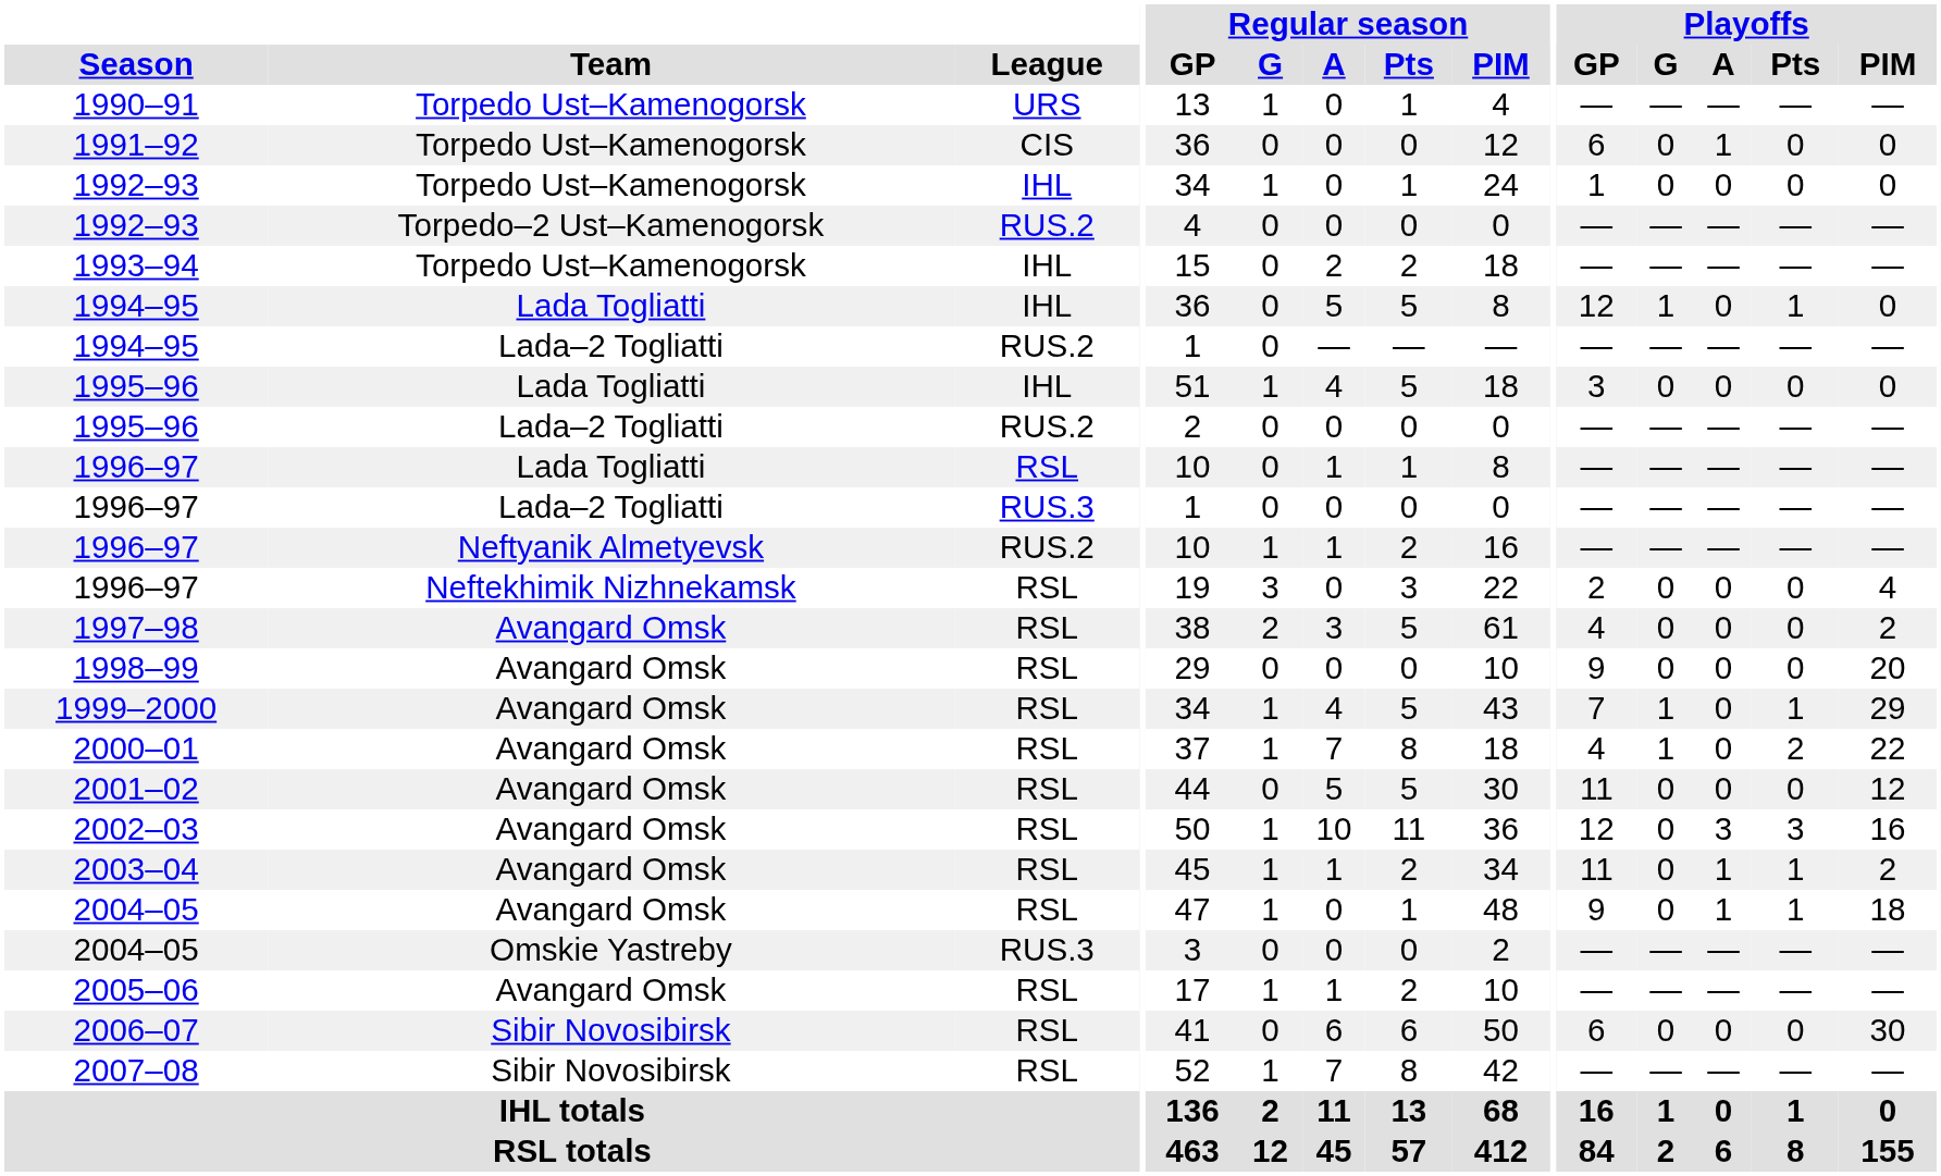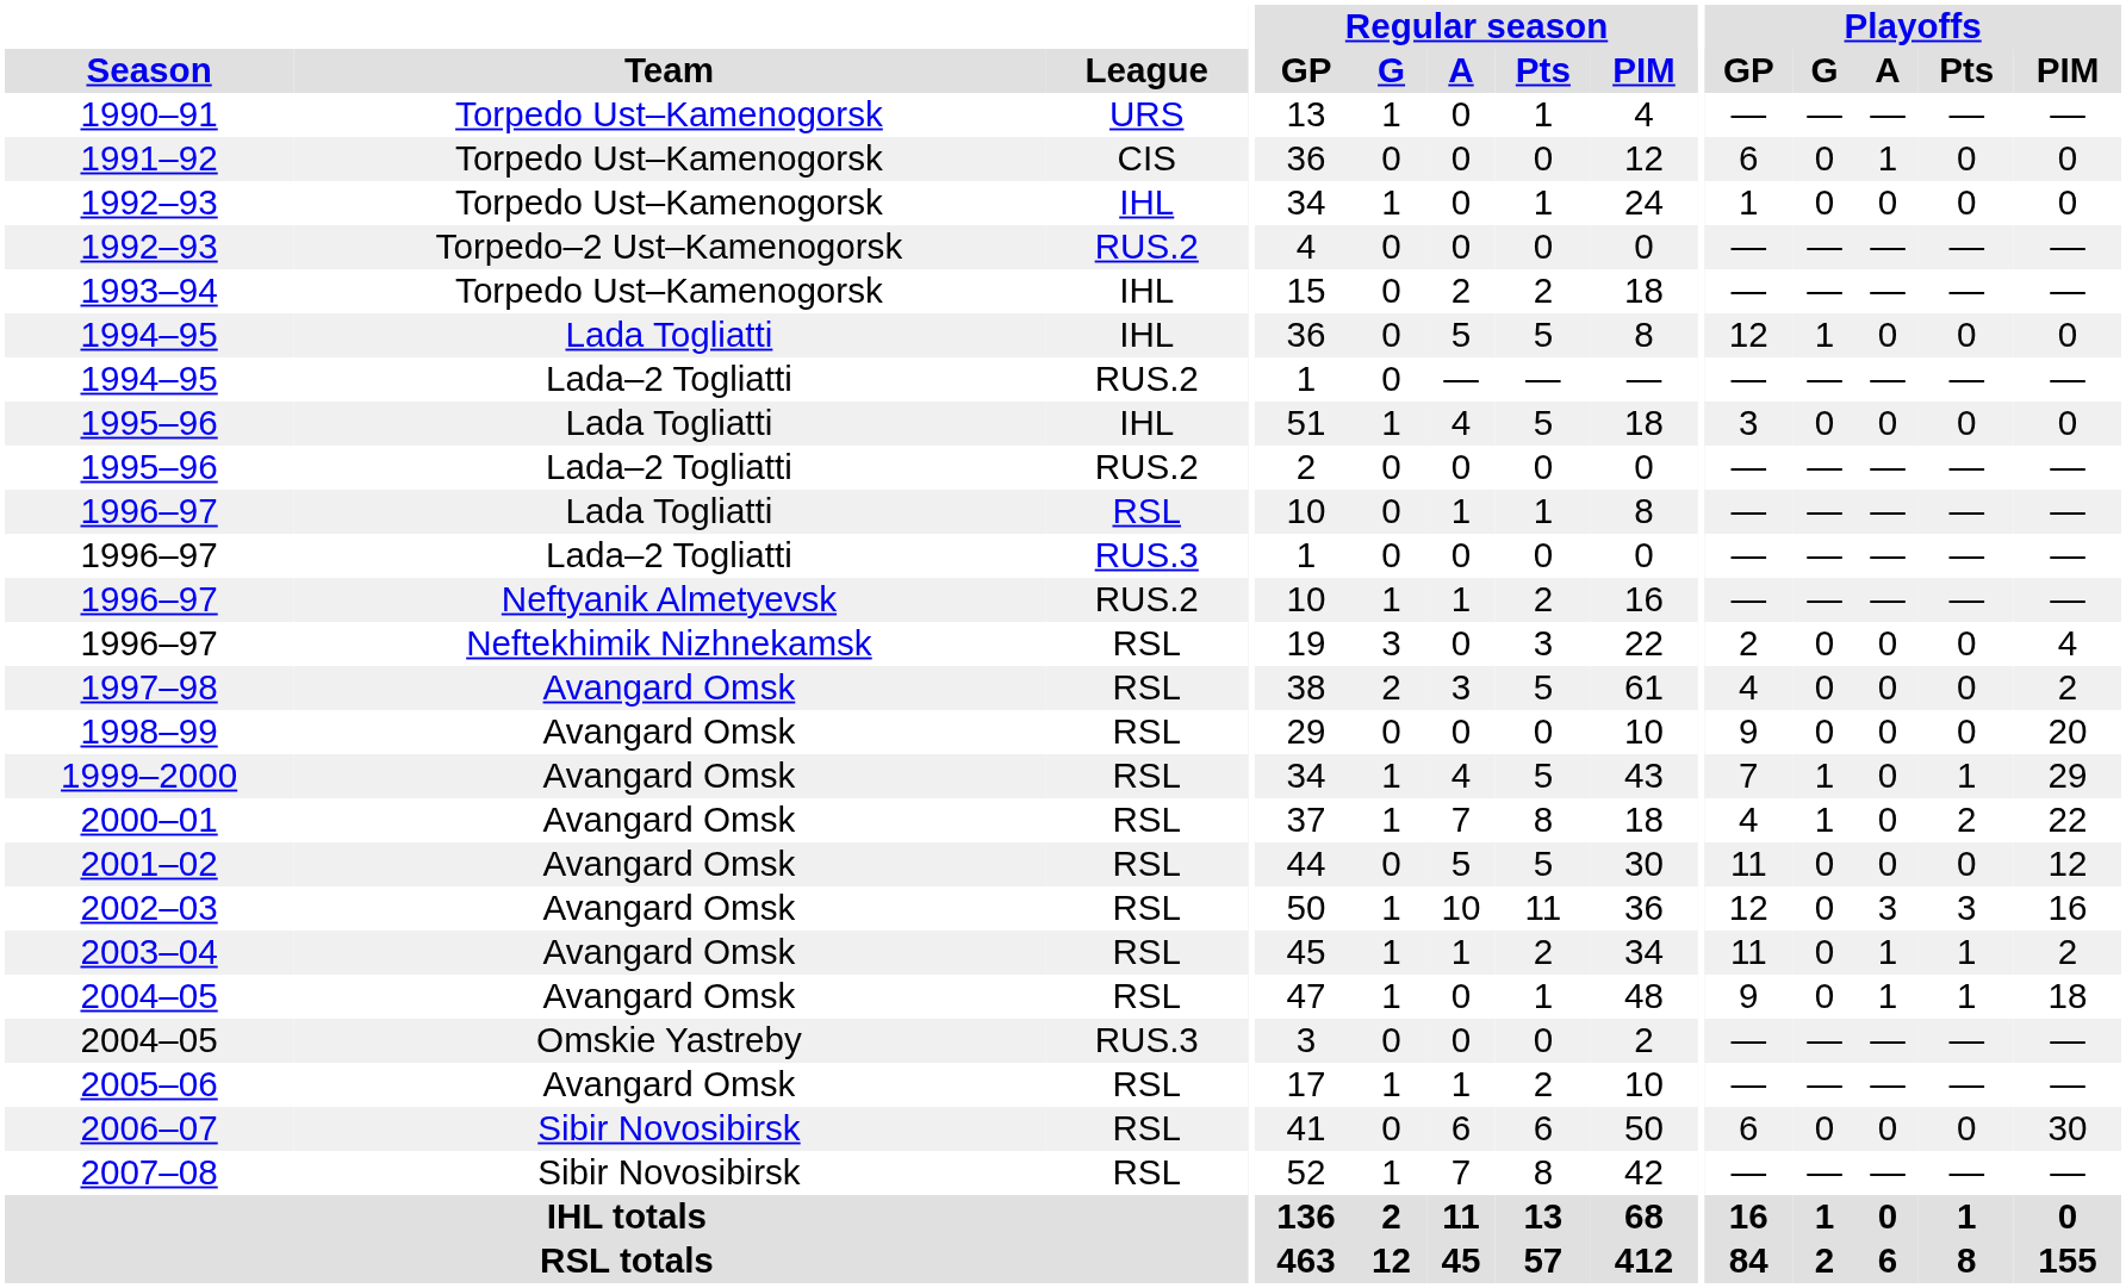 <table border="0" cellpadding="1" cellspacing="0" style="text-align:center; width:60em">
 <tr bgcolor="#e0e0e0">
 <th colspan="3" bgcolor="#ffffff"></th>
 <th rowspan="99" bgcolor="#ffffff"></th>
 <th colspan="5"><a href='#'>Regular season</a></th>
 <th rowspan="99" bgcolor="#ffffff"></th>
 <th colspan="5"><a href='#'>Playoffs</a></th>
 </tr>
 <tr bgcolor="#e0e0e0">
 <th><a href='#'>Season</a></th>
 <th>Team</th>
 <th>League</th>
 <th>GP</th>
 <th><a href='#'>G</a></th>
 <th><a href='#'>A</a></th>
 <th><a href='#'>Pts</a></th>
 <th><a href='#'>PIM</a></th>
 <th>GP</th>
 <th>G</th>
 <th>A</th>
 <th>Pts</th>
 <th>PIM</th>
 </tr>
 <tr>
 <td><a href='#'>1990–91</a></td>
 <td><a href='#'>Torpedo Ust–Kamenogorsk</a></td>
 <td><a href='#'>URS</a></td>
 <td>13</td>
 <td>1</td>
 <td>0</td>
 <td>1</td>
 <td>4</td>
 <td>—</td>
 <td>—</td>
 <td>—</td>
 <td>—</td>
 <td>—</td>
 </tr>
 <tr bgcolor="#f0f0f0">
 <td><a href='#'>1991–92</a></td>
 <td>Torpedo Ust–Kamenogorsk</td>
 <td>CIS</td>
 <td>36</td>
 <td>0</td>
 <td>0</td>
 <td>0</td>
 <td>12</td>
 <td>6</td>
 <td>0</td>
 <td>1</td>
 <td>0</td>
 <td>0</td>
 </tr>
 <tr>
 <td><a href='#'>1992–93</a></td>
 <td>Torpedo Ust–Kamenogorsk</td>
 <td><a href='#'>IHL</a></td>
 <td>34</td>
 <td>1</td>
 <td>0</td>
 <td>1</td>
 <td>24</td>
 <td>1</td>
 <td>0</td>
 <td>0</td>
 <td>0</td>
 <td>0</td>
 </tr>
 <tr bgcolor="#f0f0f0">
 <td><a href='#'>1992–93</a></td>
 <td>Torpedo–2 Ust–Kamenogorsk</td>
 <td><a href='#'>RUS.2</a></td>
 <td>4</td>
 <td>0</td>
 <td>0</td>
 <td>0</td>
 <td>0</td>
 <td>—</td>
 <td>—</td>
 <td>—</td>
 <td>—</td>
 <td>—</td>
 </tr>
 <tr>
 <td><a href='#'>1993–94</a></td>
 <td>Torpedo Ust–Kamenogorsk</td>
 <td>IHL</td>
 <td>15</td>
 <td>0</td>
 <td>2</td>
 <td>2</td>
 <td>18</td>
 <td>—</td>
 <td>—</td>
 <td>—</td>
 <td>—</td>
 <td>—</td>
 </tr>
 <tr bgcolor="#f0f0f0">
 <td><a href='#'>1994–95</a></td>
 <td><a href='#'>Lada Togliatti</a></td>
 <td>IHL</td>
 <td>36</td>
 <td>0</td>
 <td>5</td>
 <td>5</td>
 <td>8</td>
 <td>12</td>
 <td>1</td>
 <td>0</td>
-<td>1</td>
+<td>0</td>
 <td>0</td>
 </tr>
 <tr>
 <td><a href='#'>1994–95</a></td>
 <td>Lada–2 Togliatti</td>
 <td>RUS.2</td>
 <td>1</td>
 <td>0</td>
 <td>—</td>
 <td>—</td>
 <td>—</td>
 <td>—</td>
 <td>—</td>
 <td>—</td>
 <td>—</td>
 <td>—</td>
 </tr>
 <tr bgcolor="#f0f0f0">
 <td><a href='#'>1995–96</a></td>
 <td>Lada Togliatti</td>
 <td>IHL</td>
 <td>51</td>
 <td>1</td>
 <td>4</td>
 <td>5</td>
 <td>18</td>
 <td>3</td>
 <td>0</td>
 <td>0</td>
 <td>0</td>
 <td>0</td>
 </tr>
 <tr>
 <td><a href='#'>1995–96</a></td>
 <td>Lada–2 Togliatti</td>
 <td>RUS.2</td>
 <td>2</td>
 <td>0</td>
 <td>0</td>
 <td>0</td>
 <td>0</td>
 <td>—</td>
 <td>—</td>
 <td>—</td>
 <td>—</td>
 <td>—</td>
 </tr>
 <tr bgcolor="#f0f0f0">
 <td><a href='#'>1996–97</a></td>
 <td>Lada Togliatti</td>
 <td><a href='#'>RSL</a></td>
 <td>10</td>
 <td>0</td>
 <td>1</td>
 <td>1</td>
 <td>8</td>
 <td>—</td>
 <td>—</td>
 <td>—</td>
 <td>—</td>
 <td>—</td>
 </tr>
 <tr>
 <td>1996–97</td>
 <td>Lada–2 Togliatti</td>
 <td><a href='#'>RUS.3</a></td>
 <td>1</td>
 <td>0</td>
 <td>0</td>
 <td>0</td>
 <td>0</td>
 <td>—</td>
 <td>—</td>
 <td>—</td>
 <td>—</td>
 <td>—</td>
 </tr>
 <tr bgcolor="#f0f0f0">
 <td><a href='#'>1996–97</a></td>
 <td><a href='#'>Neftyanik Almetyevsk</a></td>
 <td>RUS.2</td>
 <td>10</td>
 <td>1</td>
 <td>1</td>
 <td>2</td>
 <td>16</td>
 <td>—</td>
 <td>—</td>
 <td>—</td>
 <td>—</td>
 <td>—</td>
 </tr>
 <tr>
 <td>1996–97</td>
 <td><a href='#'>Neftekhimik Nizhnekamsk</a></td>
 <td>RSL</td>
 <td>19</td>
 <td>3</td>
 <td>0</td>
 <td>3</td>
 <td>22</td>
 <td>2</td>
 <td>0</td>
 <td>0</td>
 <td>0</td>
 <td>4</td>
 </tr>
 <tr bgcolor="#f0f0f0">
 <td><a href='#'>1997–98</a></td>
 <td><a href='#'>Avangard Omsk</a></td>
 <td>RSL</td>
 <td>38</td>
 <td>2</td>
 <td>3</td>
 <td>5</td>
 <td>61</td>
 <td>4</td>
 <td>0</td>
 <td>0</td>
 <td>0</td>
 <td>2</td>
 </tr>
 <tr>
 <td><a href='#'>1998–99</a></td>
 <td>Avangard Omsk</td>
 <td>RSL</td>
 <td>29</td>
 <td>0</td>
 <td>0</td>
 <td>0</td>
 <td>10</td>
 <td>9</td>
 <td>0</td>
 <td>0</td>
 <td>0</td>
 <td>20</td>
 </tr>
 <tr bgcolor="#f0f0f0">
 <td><a href='#'>1999–2000</a></td>
 <td>Avangard Omsk</td>
 <td>RSL</td>
 <td>34</td>
 <td>1</td>
 <td>4</td>
 <td>5</td>
 <td>43</td>
 <td>7</td>
 <td>1</td>
 <td>0</td>
 <td>1</td>
 <td>29</td>
 </tr>
 <tr>
 <td><a href='#'>2000–01</a></td>
 <td>Avangard Omsk</td>
 <td>RSL</td>
 <td>37</td>
 <td>1</td>
 <td>7</td>
 <td>8</td>
 <td>18</td>
 <td>4</td>
 <td>1</td>
 <td>0</td>
 <td>2</td>
 <td>22</td>
 </tr>
 <tr bgcolor="#f0f0f0">
 <td><a href='#'>2001–02</a></td>
 <td>Avangard Omsk</td>
 <td>RSL</td>
 <td>44</td>
 <td>0</td>
 <td>5</td>
 <td>5</td>
 <td>30</td>
 <td>11</td>
 <td>0</td>
 <td>0</td>
 <td>0</td>
 <td>12</td>
 </tr>
 <tr>
 <td><a href='#'>2002–03</a></td>
 <td>Avangard Omsk</td>
 <td>RSL</td>
 <td>50</td>
 <td>1</td>
 <td>10</td>
 <td>11</td>
 <td>36</td>
 <td>12</td>
 <td>0</td>
 <td>3</td>
 <td>3</td>
 <td>16</td>
 </tr>
 <tr bgcolor="#f0f0f0">
 <td><a href='#'>2003–04</a></td>
 <td>Avangard Omsk</td>
 <td>RSL</td>
 <td>45</td>
 <td>1</td>
 <td>1</td>
 <td>2</td>
 <td>34</td>
 <td>11</td>
 <td>0</td>
 <td>1</td>
 <td>1</td>
 <td>2</td>
 </tr>
 <tr>
 <td><a href='#'>2004–05</a></td>
 <td>Avangard Omsk</td>
 <td>RSL</td>
 <td>47</td>
 <td>1</td>
 <td>0</td>
 <td>1</td>
 <td>48</td>
 <td>9</td>
 <td>0</td>
 <td>1</td>
 <td>1</td>
 <td>18</td>
 </tr>
 <tr bgcolor="#f0f0f0">
 <td>2004–05</td>
 <td>Omskie Yastreby</td>
 <td>RUS.3</td>
 <td>3</td>
 <td>0</td>
 <td>0</td>
 <td>0</td>
 <td>2</td>
 <td>—</td>
 <td>—</td>
 <td>—</td>
 <td>—</td>
 <td>—</td>
 </tr>
 <tr>
 <td><a href='#'>2005–06</a></td>
 <td>Avangard Omsk</td>
 <td>RSL</td>
 <td>17</td>
 <td>1</td>
 <td>1</td>
 <td>2</td>
 <td>10</td>
 <td>—</td>
 <td>—</td>
 <td>—</td>
 <td>—</td>
 <td>—</td>
 </tr>
 <tr bgcolor="#f0f0f0">
 <td><a href='#'>2006–07</a></td>
 <td><a href='#'>Sibir Novosibirsk</a></td>
 <td>RSL</td>
 <td>41</td>
 <td>0</td>
 <td>6</td>
 <td>6</td>
 <td>50</td>
 <td>6</td>
 <td>0</td>
 <td>0</td>
 <td>0</td>
 <td>30</td>
 </tr>
 <tr>
 <td><a href='#'>2007–08</a></td>
 <td>Sibir Novosibirsk</td>
 <td>RSL</td>
 <td>52</td>
 <td>1</td>
 <td>7</td>
 <td>8</td>
 <td>42</td>
 <td>—</td>
 <td>—</td>
 <td>—</td>
 <td>—</td>
 <td>—</td>
 </tr>
 <tr bgcolor="#e0e0e0">
 <th colspan="3">IHL totals</th>
 <th>136</th>
 <th>2</th>
 <th>11</th>
 <th>13</th>
 <th>68</th>
 <th>16</th>
 <th>1</th>
 <th>0</th>
 <th>1</th>
 <th>0</th>
 </tr>
 <tr bgcolor="#e0e0e0">
 <th colspan="3">RSL totals</th>
 <th>463</th>
 <th>12</th>
 <th>45</th>
 <th>57</th>
 <th>412</th>
 <th>84</th>
 <th>2</th>
 <th>6</th>
 <th>8</th>
 <th>155</th>
 </tr>
 </table>
